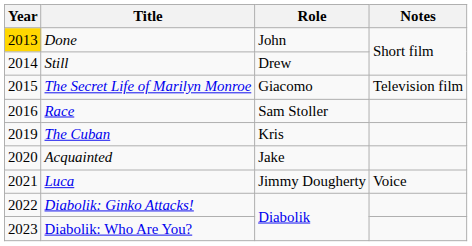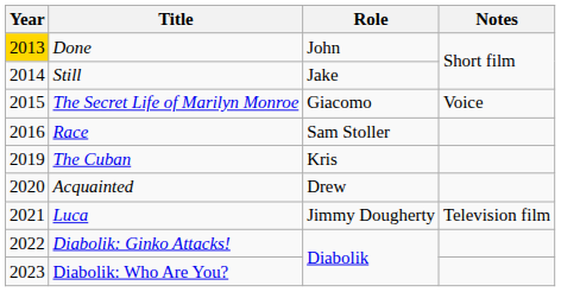 <table class="wikitable sortable">
 <tr>
 <th>Year</th>
 <th>Title</th>
 <th>Role</th>
 <th class="unsortable">Notes</th>
 </tr>
 <tr>
 <td style="background: gold;">2013</td>
 <td><em>Done</em></td>
 <td>John</td>
 <td rowspan=2>Short film</td>
 </tr>
 <tr>
 <td>2014</td>
 <td><em>Still</em></td>
-<td>Drew</td>
+<td>Jake</td>
 </tr>
 <tr>
 <td>2015</td>
 <td><em><a href='#'>The Secret Life of Marilyn Monroe</a></em></td>
 <td>Giacomo</td>
-<td>Television film</td>
+<td>Voice</td>
 </tr>
 <tr>
 <td>2016</td>
 <td><em><a href='#'>Race</a></em></td>
 <td>Sam Stoller</td>
 <td></td>
 </tr>
 <tr>
 <td>2019</td>
 <td><em><a href='#'>The Cuban</a></em></td>
 <td>Kris</td>
 <td></td>
 </tr>
 <tr>
 <td>2020</td>
 <td><em>Acquainted</em></td>
-<td>Jake</td>
+<td>Drew</td>
 <td></td>
 </tr>
 <tr>
 <td>2021</td>
 <td><em><a href='#'>Luca</a></em></td>
 <td>Jimmy Dougherty</td>
-<td>Voice</td>
+<td>Television film</td>
 </tr>
 <tr>
 <td>2022</td>
 <td><em><a href='#'>Diabolik: Ginko Attacks!</a></em><em></td>
 <td rowspan=2><a href='#'>Diabolik</a></td>
 <td></td>
 </tr>
 <tr>
 <td>2023</td>
 <td></em><a href='#'>Diabolik: Who Are You?</a><em></td>
 <td></td>
 </tr>
 </table>
